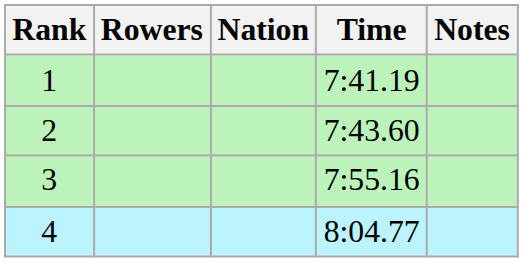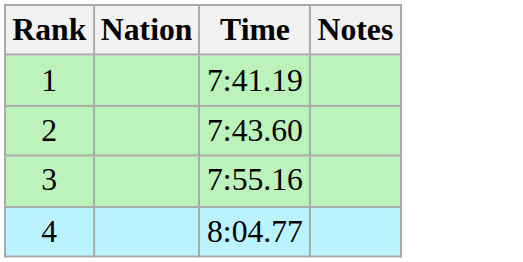 <table class="wikitable sortable" style="text-align:center">
 <tr>
 <th>Rank</th>
-<th>Rowers</th>
 <th>Nation</th>
 <th>Time</th>
 <th>Notes</th>
 </tr>
 <tr bgcolor=bbf3bb>
 <td>1</td>
-<td align=left data-sort-value="Heddle, Kathleen"></td>
 <td align=left></td>
 <td>7:41.19</td>
 <td></td>
 </tr>
 <tr bgcolor=bbf3bb>
 <td>2</td>
-<td align=left data-sort-value="Schwerzmann, Ingeburg"></td>
 <td align=left></td>
 <td>7:43.60</td>
 <td></td>
 </tr>
 <tr bgcolor=bbf3bb>
 <td>3</td>
-<td align=left data-sort-value="Ota, Nobuko"></td>
 <td align=left></td>
 <td>7:55.16</td>
 <td></td>
 </tr>
 <tr bgcolor=bbf3ff>
 <td>4</td>
-<td align=left data-sort-value="Lastakauskaitė, Violeta"></td>
 <td align=left></td>
 <td>8:04.77</td>
 <td></td>
 </tr>
 </table>
